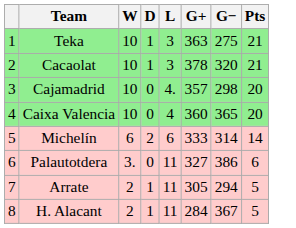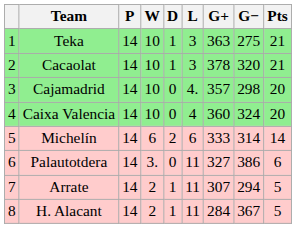 <table class="wikitable sortable" style="text-align: center;">
 <tr>
 <th align="center"></th>
 <th align="center">Team</th>
+<th align="center">P</th>
 <th align="center">W</th>
 <th align="center">D</th>
 <th align="center">L</th>
 <th align="center">G+</th>
 <th align="center">G−</th>
 <th align="center">Pts</th>
 </tr>
 <tr style="background: #90EE90;">
 <td>1</td>
 <td>Teka</td>
+<td>14</td>
 <td>10</td>
 <td>1</td>
 <td>3</td>
 <td>363</td>
 <td>275</td>
 <td>21</td>
 </tr>
 <tr style="background: #90EE90;">
 <td>2</td>
 <td>Cacaolat</td>
+<td>14</td>
 <td>10</td>
 <td>1</td>
 <td>3</td>
 <td>378</td>
 <td>320</td>
 <td>21</td>
 </tr>
 <tr style="background: #90EE90;">
 <td>3</td>
 <td>Cajamadrid</td>
+<td>14</td>
 <td>10</td>
 <td>0</td>
 <td>4.</td>
 <td>357</td>
 <td>298</td>
 <td>20</td>
 </tr>
 <tr style="background: #90EE90;">
 <td>4</td>
 <td>Caixa Valencia</td>
+<td>14</td>
 <td>10</td>
 <td>0</td>
 <td>4</td>
 <td>360</td>
-<td>365</td>
+<td>324</td>
 <td>20</td>
 </tr>
 <tr style="background: #FFCCCC;">
 <td>5</td>
 <td>Michelín</td>
+<td>14</td>
 <td>6</td>
 <td>2</td>
 <td>6</td>
 <td>333</td>
 <td>314</td>
 <td>14</td>
 </tr>
 <tr style="background: #FFCCCC;">
 <td>6</td>
 <td>Palautotdera</td>
+<td>14</td>
 <td>3.</td>
 <td>0</td>
 <td>11</td>
 <td>327</td>
 <td>386</td>
 <td>6</td>
 </tr>
 <tr style="background: #FFCCCC;">
 <td>7</td>
 <td>Arrate</td>
+<td>14</td>
 <td>2</td>
 <td>1</td>
 <td>11</td>
-<td>305</td>
+<td>307</td>
 <td>294</td>
 <td>5</td>
 </tr>
 <tr style="background: #FFCCCC;">
 <td>8</td>
 <td>H. Alacant</td>
+<td>14</td>
 <td>2</td>
 <td>1</td>
 <td>11</td>
 <td>284</td>
 <td>367</td>
 <td>5</td>
 </tr>
 </table>
